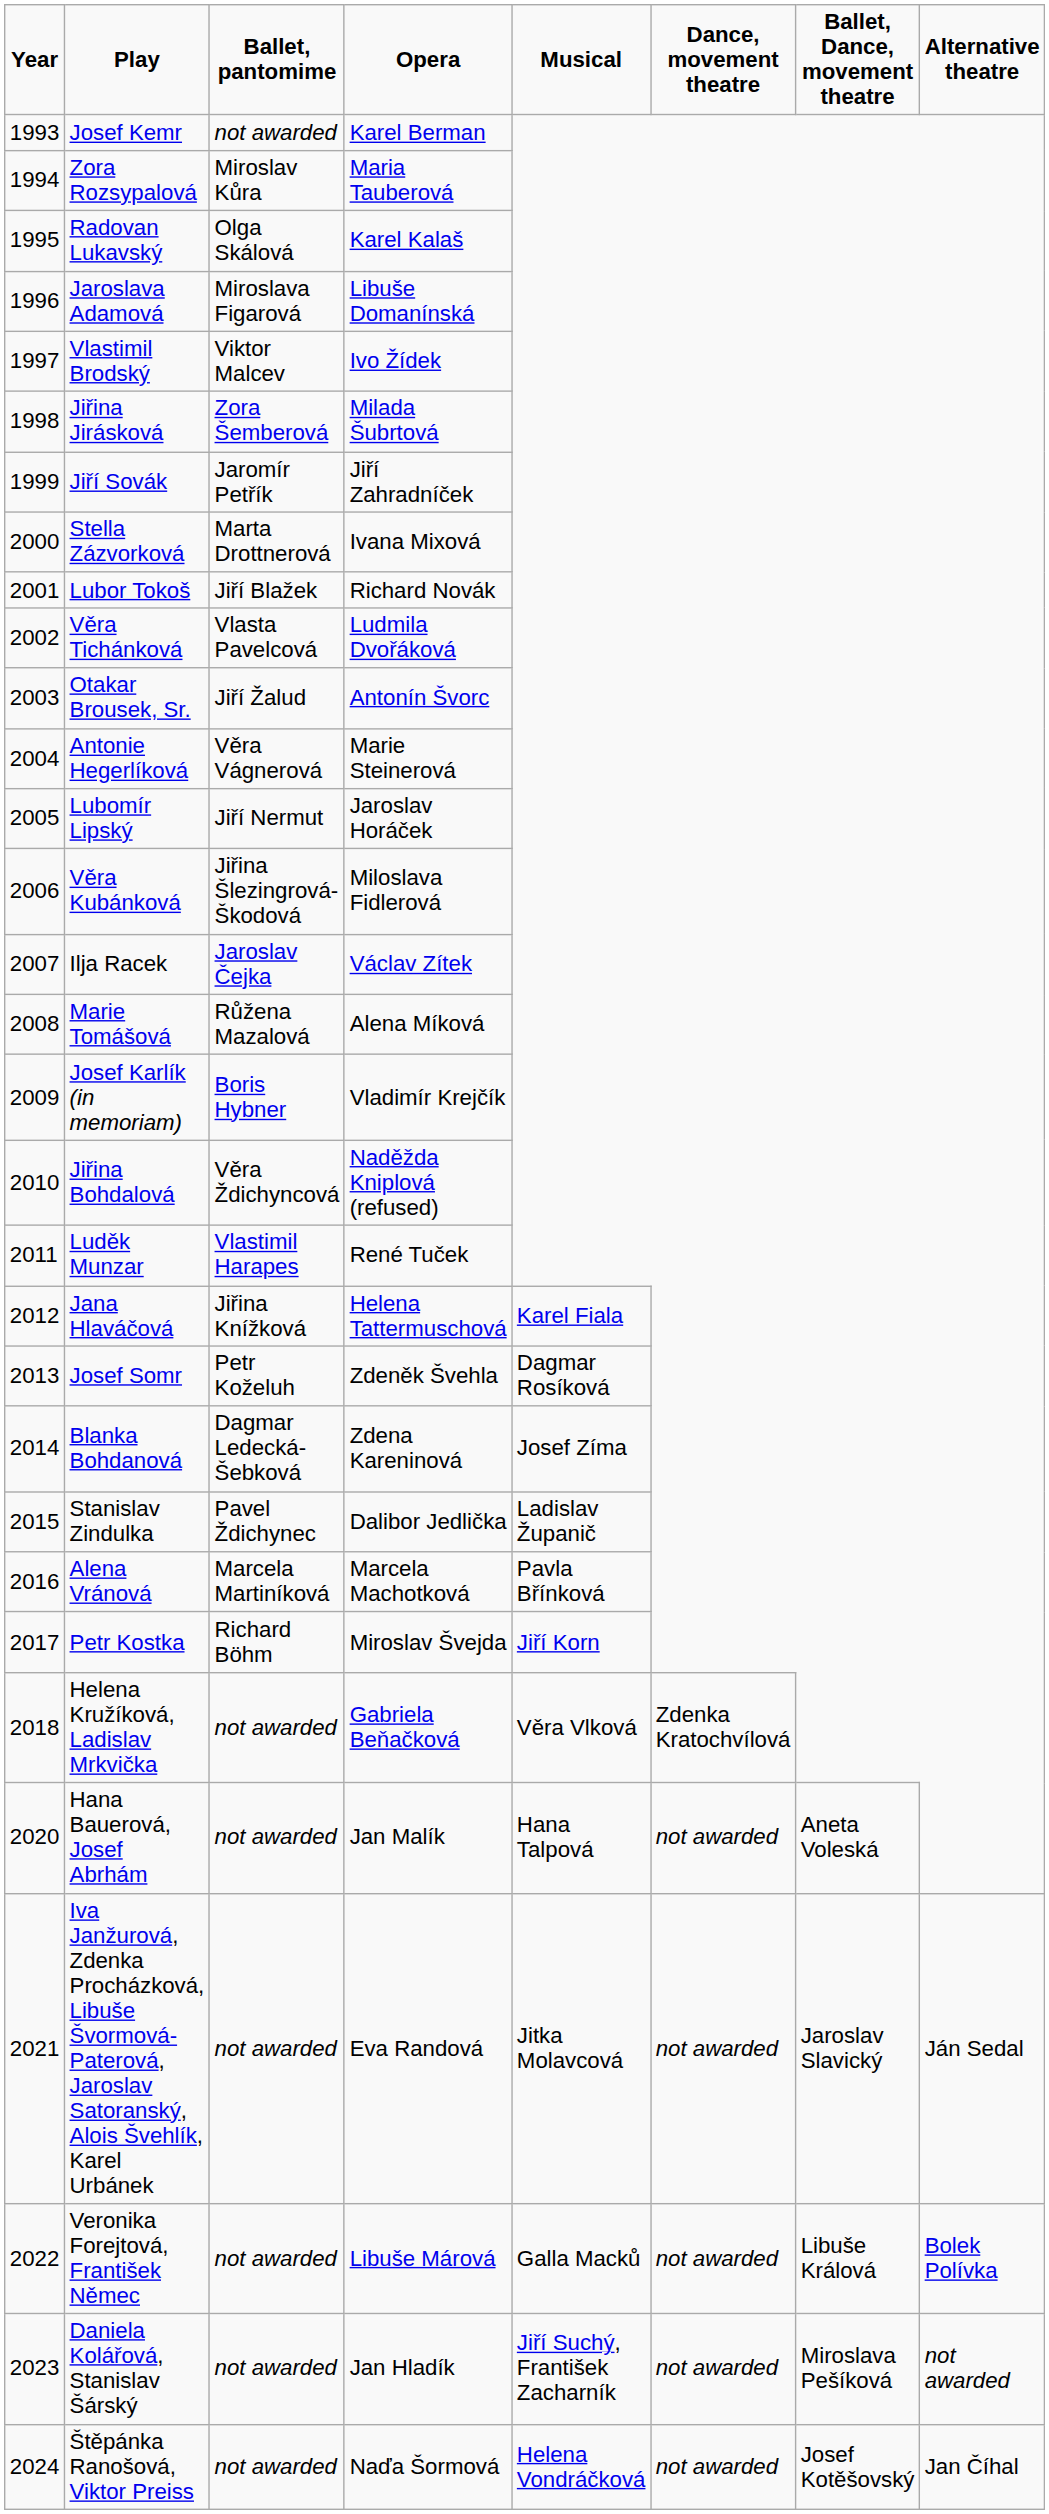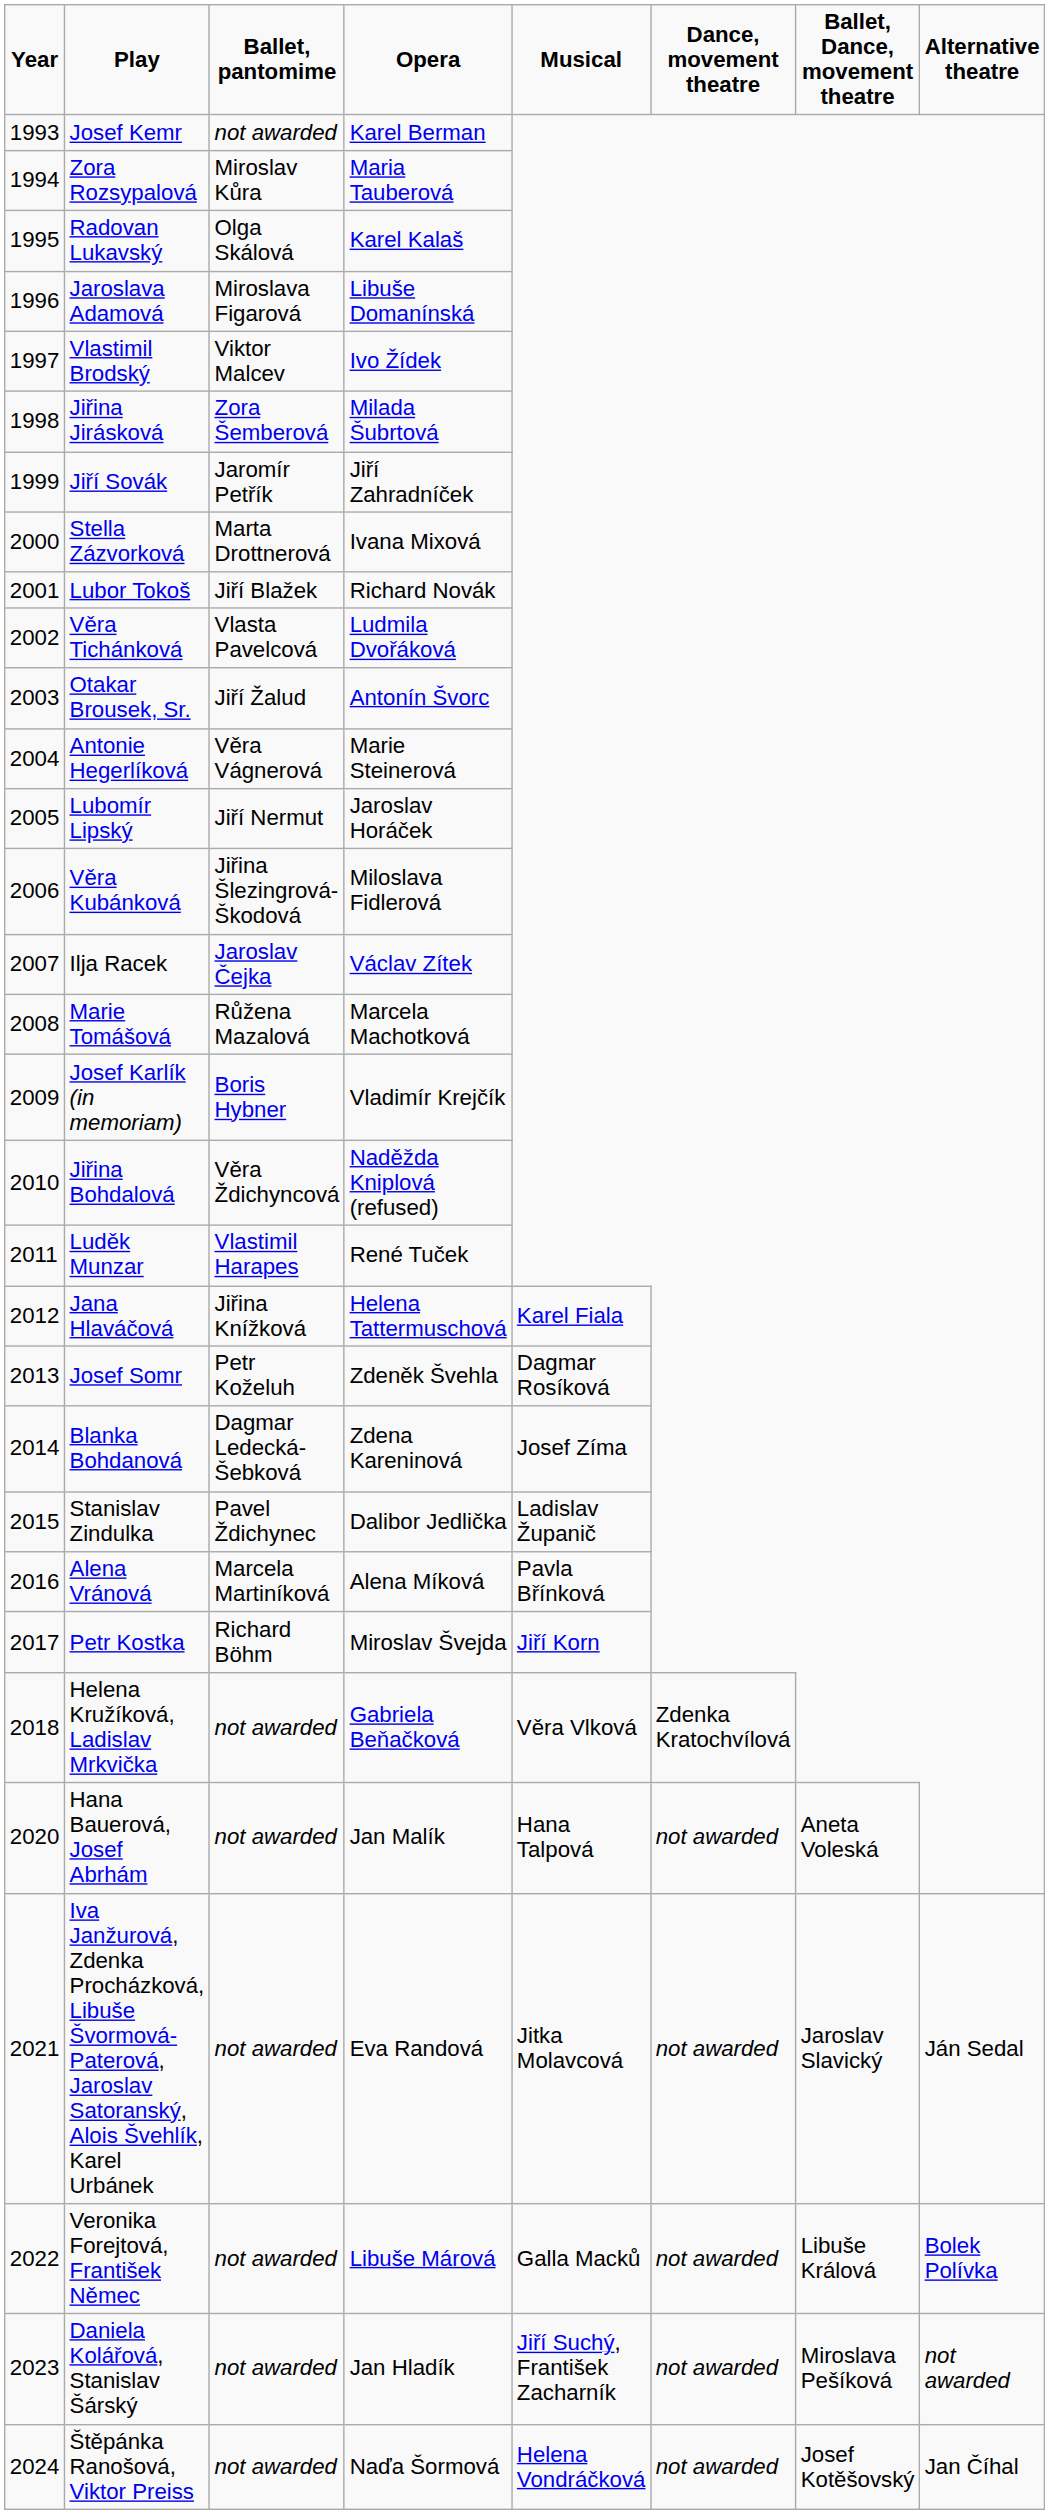 <table class="wikitable">
 <tr>
 <td align = "center"><strong>Year</strong></td>
 <td align = "center"><strong>Play</strong></td>
 <td align = "center"><strong>Ballet, pantomime</strong></td>
 <td align = "center"><strong>Opera</strong></td>
 <td align = "center"><strong>Musical</strong></td>
 <td align = "center"><strong>Dance, movement theatre</strong></td>
 <td align = "center"><strong>Ballet, Dance, movement theatre</strong></td>
 <td align = "center"><strong>Alternative theatre</strong></td>
 </tr>
 <tr>
 <td>1993</td>
 <td><a href='#'>Josef Kemr</a></td>
 <td><em>not awarded</em></td>
 <td><a href='#'>Karel Berman</a></td>
 </tr>
 <tr>
 <td>1994</td>
 <td><a href='#'>Zora Rozsypalová</a></td>
 <td>Miroslav Kůra</td>
 <td><a href='#'>Maria Tauberová</a></td>
 </tr>
 <tr>
 <td>1995</td>
 <td><a href='#'>Radovan Lukavský</a></td>
 <td>Olga Skálová</td>
 <td><a href='#'>Karel Kalaš</a></td>
 </tr>
 <tr>
 <td>1996</td>
 <td><a href='#'>Jaroslava Adamová</a></td>
 <td>Miroslava Figarová</td>
 <td><a href='#'>Libuše Domanínská</a></td>
 </tr>
 <tr>
 <td>1997</td>
 <td><a href='#'>Vlastimil Brodský</a></td>
 <td>Viktor Malcev</td>
 <td><a href='#'>Ivo Žídek</a></td>
 </tr>
 <tr>
 <td>1998</td>
 <td><a href='#'>Jiřina Jirásková</a></td>
 <td><a href='#'>Zora Šemberová</a></td>
 <td><a href='#'>Milada Šubrtová</a></td>
 </tr>
 <tr>
 <td>1999</td>
 <td><a href='#'>Jiří Sovák</a></td>
 <td>Jaromír Petřík</td>
 <td>Jiří Zahradníček</td>
 </tr>
 <tr>
 <td>2000</td>
 <td><a href='#'>Stella Zázvorková</a></td>
 <td>Marta Drottnerová</td>
 <td>Ivana Mixová</td>
 </tr>
 <tr>
 <td>2001</td>
 <td><a href='#'>Lubor Tokoš</a></td>
 <td>Jiří Blažek</td>
 <td>Richard Novák</td>
 </tr>
 <tr>
 <td>2002</td>
 <td><a href='#'>Věra Tichánková</a></td>
 <td>Vlasta Pavelcová</td>
 <td><a href='#'>Ludmila Dvořáková</a></td>
 </tr>
 <tr>
 <td>2003</td>
 <td><a href='#'>Otakar Brousek, Sr.</a></td>
 <td>Jiří Žalud</td>
 <td><a href='#'>Antonín Švorc</a></td>
 </tr>
 <tr>
 <td>2004</td>
 <td><a href='#'>Antonie Hegerlíková</a></td>
 <td>Věra Vágnerová</td>
 <td>Marie Steinerová</td>
 </tr>
 <tr>
 <td>2005</td>
 <td><a href='#'>Lubomír Lipský</a></td>
 <td>Jiří Nermut</td>
 <td>Jaroslav Horáček</td>
 </tr>
 <tr>
 <td>2006</td>
 <td><a href='#'>Věra Kubánková</a></td>
 <td>Jiřina Šlezingrová-Škodová</td>
 <td>Miloslava Fidlerová</td>
 </tr>
 <tr>
 <td>2007</td>
 <td>Ilja Racek</td>
 <td><a href='#'>Jaroslav Čejka</a></td>
 <td><a href='#'>Václav Zítek</a></td>
 </tr>
 <tr>
 <td>2008</td>
 <td><a href='#'>Marie Tomášová</a></td>
 <td>Růžena Mazalová</td>
-<td>Alena Míková</td>
+<td>Marcela Machotková</td>
 </tr>
 <tr>
 <td>2009</td>
 <td><a href='#'>Josef Karlík</a> <em>(in memoriam)</em></td>
 <td><a href='#'>Boris Hybner</a></td>
 <td>Vladimír Krejčík</td>
 </tr>
 <tr>
 <td>2010</td>
 <td><a href='#'>Jiřina Bohdalová</a></td>
 <td>Věra Ždichyncová</td>
 <td><a href='#'>Naděžda Kniplová</a> (refused)</td>
 </tr>
 <tr>
 <td>2011</td>
 <td><a href='#'>Luděk Munzar</a></td>
 <td><a href='#'>Vlastimil Harapes</a></td>
 <td>René Tuček</td>
 </tr>
 <tr>
 <td>2012</td>
 <td><a href='#'>Jana Hlaváčová</a></td>
 <td>Jiřina Knížková</td>
 <td><a href='#'>Helena Tattermuschová</a></td>
 <td><a href='#'>Karel Fiala</a></td>
 </tr>
 <tr>
 <td>2013</td>
 <td><a href='#'>Josef Somr</a></td>
 <td>Petr Koželuh</td>
 <td>Zdeněk Švehla</td>
 <td>Dagmar Rosíková</td>
 </tr>
 <tr>
 <td>2014</td>
 <td><a href='#'>Blanka Bohdanová</a></td>
 <td>Dagmar Ledecká-Šebková</td>
 <td>Zdena Kareninová</td>
 <td>Josef Zíma</td>
 </tr>
 <tr>
 <td>2015</td>
 <td>Stanislav Zindulka</td>
 <td>Pavel Ždichynec</td>
 <td>Dalibor Jedlička</td>
 <td>Ladislav Županič</td>
 </tr>
 <tr>
 <td>2016</td>
 <td><a href='#'>Alena Vránová</a></td>
 <td>Marcela Martiníková</td>
-<td>Marcela Machotková</td>
+<td>Alena Míková</td>
 <td>Pavla Břínková</td>
 </tr>
 <tr>
 <td>2017</td>
 <td><a href='#'>Petr Kostka</a></td>
 <td>Richard Böhm</td>
 <td>Miroslav Švejda</td>
 <td><a href='#'>Jiří Korn</a></td>
 </tr>
 <tr>
 <td>2018</td>
 <td>Helena Kružíková, <a href='#'>Ladislav Mrkvička</a></td>
 <td><em>not awarded</em></td>
 <td><a href='#'>Gabriela Beňačková</a></td>
 <td>Věra Vlková</td>
 <td>Zdenka Kratochvílová</td>
 </tr>
 <tr>
 <td>2020</td>
 <td>Hana Bauerová, <a href='#'>Josef Abrhám</a></td>
 <td><em>not awarded</em></td>
 <td>Jan Malík</td>
 <td>Hana Talpová</td>
 <td><em>not awarded</em></td>
 <td>Aneta Voleská</td>
 </tr>
 <tr>
 <td>2021</td>
 <td><a href='#'>Iva Janžurová</a>, Zdenka Procházková, <a href='#'>Libuše Švormová-Paterová</a>, <a href='#'>Jaroslav Satoranský</a>, <a href='#'>Alois Švehlík</a>, Karel Urbánek</td>
 <td><em>not awarded</em></td>
 <td>Eva Randová</td>
 <td>Jitka Molavcová</td>
 <td><em>not awarded</em></td>
 <td>Jaroslav Slavický</td>
 <td>Ján Sedal</td>
 </tr>
 <tr>
 <td>2022</td>
 <td>Veronika Forejtová, <a href='#'>František Němec</a></td>
 <td><em>not awarded</em></td>
 <td><a href='#'>Libuše Márová</a></td>
 <td>Galla Macků</td>
 <td><em>not awarded</em></td>
 <td>Libuše Králová</td>
 <td><a href='#'>Bolek Polívka</a></td>
 </tr>
 <tr>
 <td>2023</td>
 <td><a href='#'>Daniela Kolářová</a>, Stanislav Šárský</td>
 <td><em>not awarded</em></td>
 <td>Jan Hladík</td>
 <td><a href='#'>Jiří Suchý</a>, František Zacharník</td>
 <td><em>not awarded</em></td>
 <td>Miroslava Pešíková</td>
 <td><em>not awarded</em></td>
 </tr>
 <tr>
 <td>2024</td>
 <td>Štěpánka Ranošová, <a href='#'>Viktor Preiss</a></td>
 <td><em>not awarded</em></td>
 <td>Naďa Šormová</td>
 <td><a href='#'>Helena Vondráčková</a></td>
 <td><em>not awarded</em></td>
 <td>Josef Kotěšovský</td>
 <td>Jan Číhal</td>
 </tr>
 <tr>
 </tr>
 </table>
